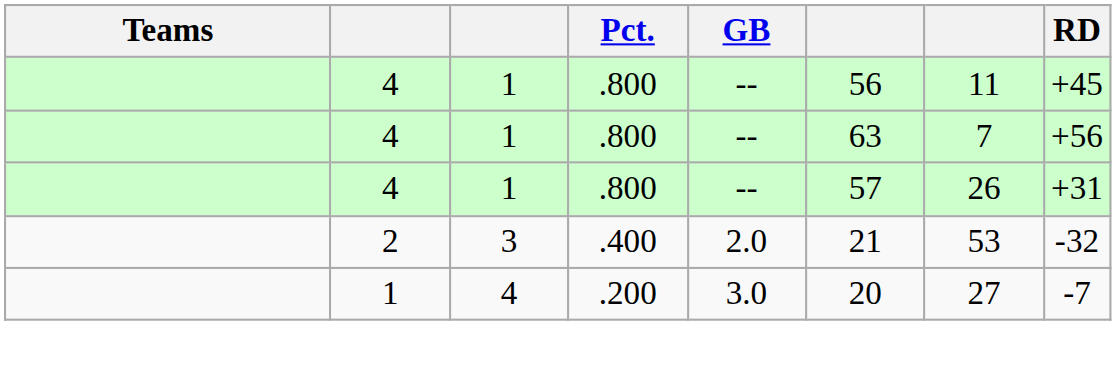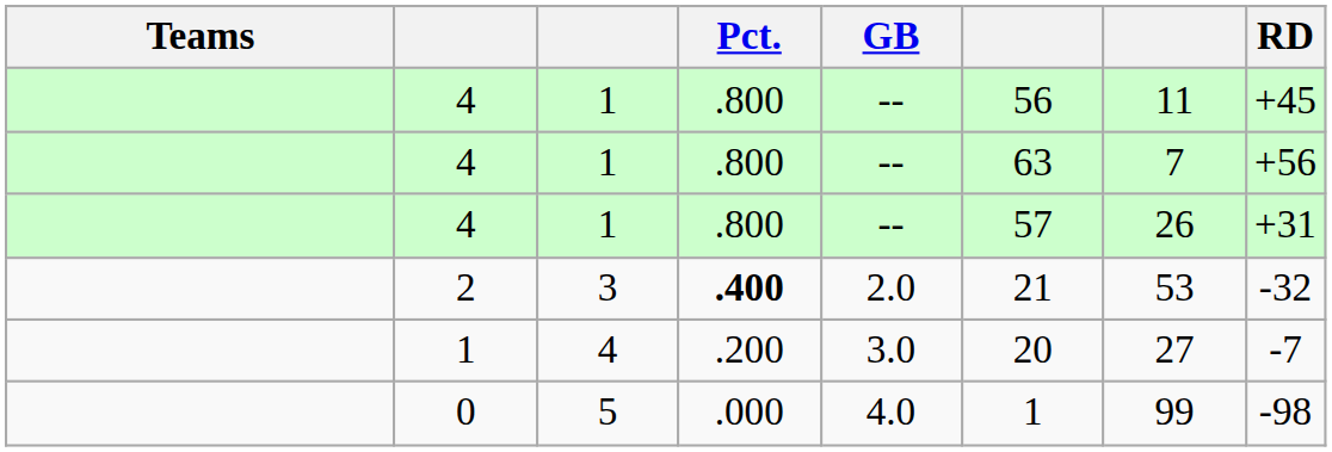 <table class="wikitable" style="text-align:center;">
 <tr>
 <th width="150px">Teams</th>
 <th width="50px"></th>
 <th width="50px"></th>
 <th width="50px"><a href='#'>Pct.</a></th>
 <th width="50px"><a href='#'>GB</a></th>
 <th width="50px"></th>
 <th width="50px"></th>
 <th>RD</th>
 </tr>
 <tr style="background-color:#ccffcc">
 <td align="left"></td>
 <td>4</td>
 <td>1</td>
 <td>.800</td>
 <td>--</td>
 <td>56</td>
 <td>11</td>
 <td>+45</td>
 </tr>
 <tr style="background-color:#ccffcc">
 <td align="left"></td>
 <td>4</td>
 <td>1</td>
 <td>.800</td>
 <td>--</td>
 <td>63</td>
 <td>7</td>
 <td>+56</td>
 </tr>
 <tr style="background-color:#ccffcc">
 <td align="left"></td>
 <td>4</td>
 <td>1</td>
 <td>.800</td>
 <td>--</td>
 <td>57</td>
 <td>26</td>
 <td>+31</td>
 </tr>
 <tr style="background-color:">
 <td align="left"></td>
 <td>2</td>
 <td>3</td>
-<td>.400</td>
+<td><strong>.400</strong></td>
 <td>2.0</td>
 <td>21</td>
 <td>53</td>
 <td>-32</td>
 </tr>
 <tr style="background-color:">
 <td align="left"></td>
 <td>1</td>
 <td>4</td>
 <td>.200</td>
 <td>3.0</td>
 <td>20</td>
 <td>27</td>
 <td>-7</td>
 </tr>
+<tr style="background-color:">
+<td align="left"></td>
+<td>0</td>
+<td>5</td>
+<td>.000</td>
+<td>4.0</td>
+<td>1</td>
+<td>99</td>
+<td>-98</td>
+</tr>
 </table>
